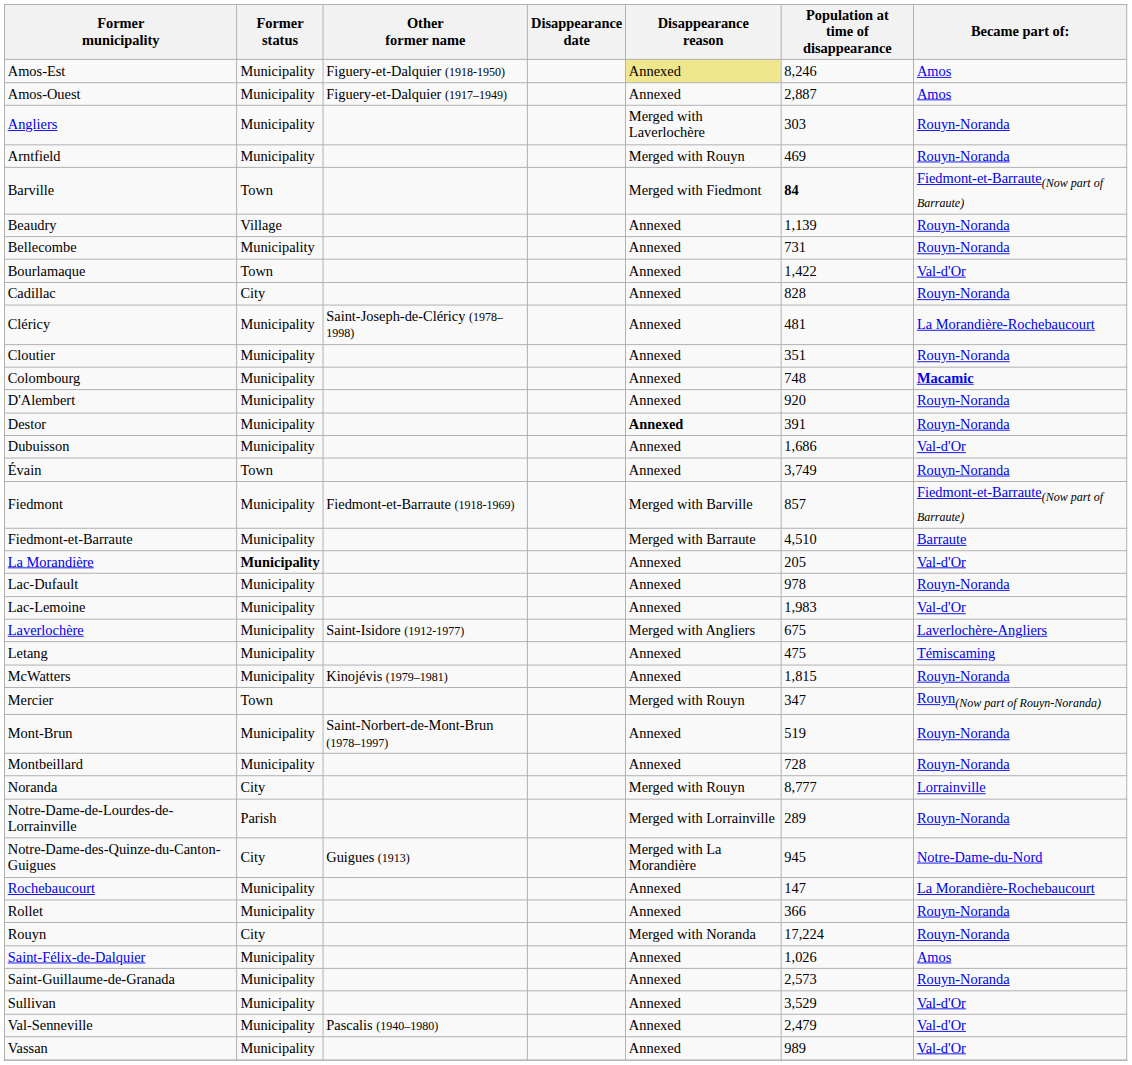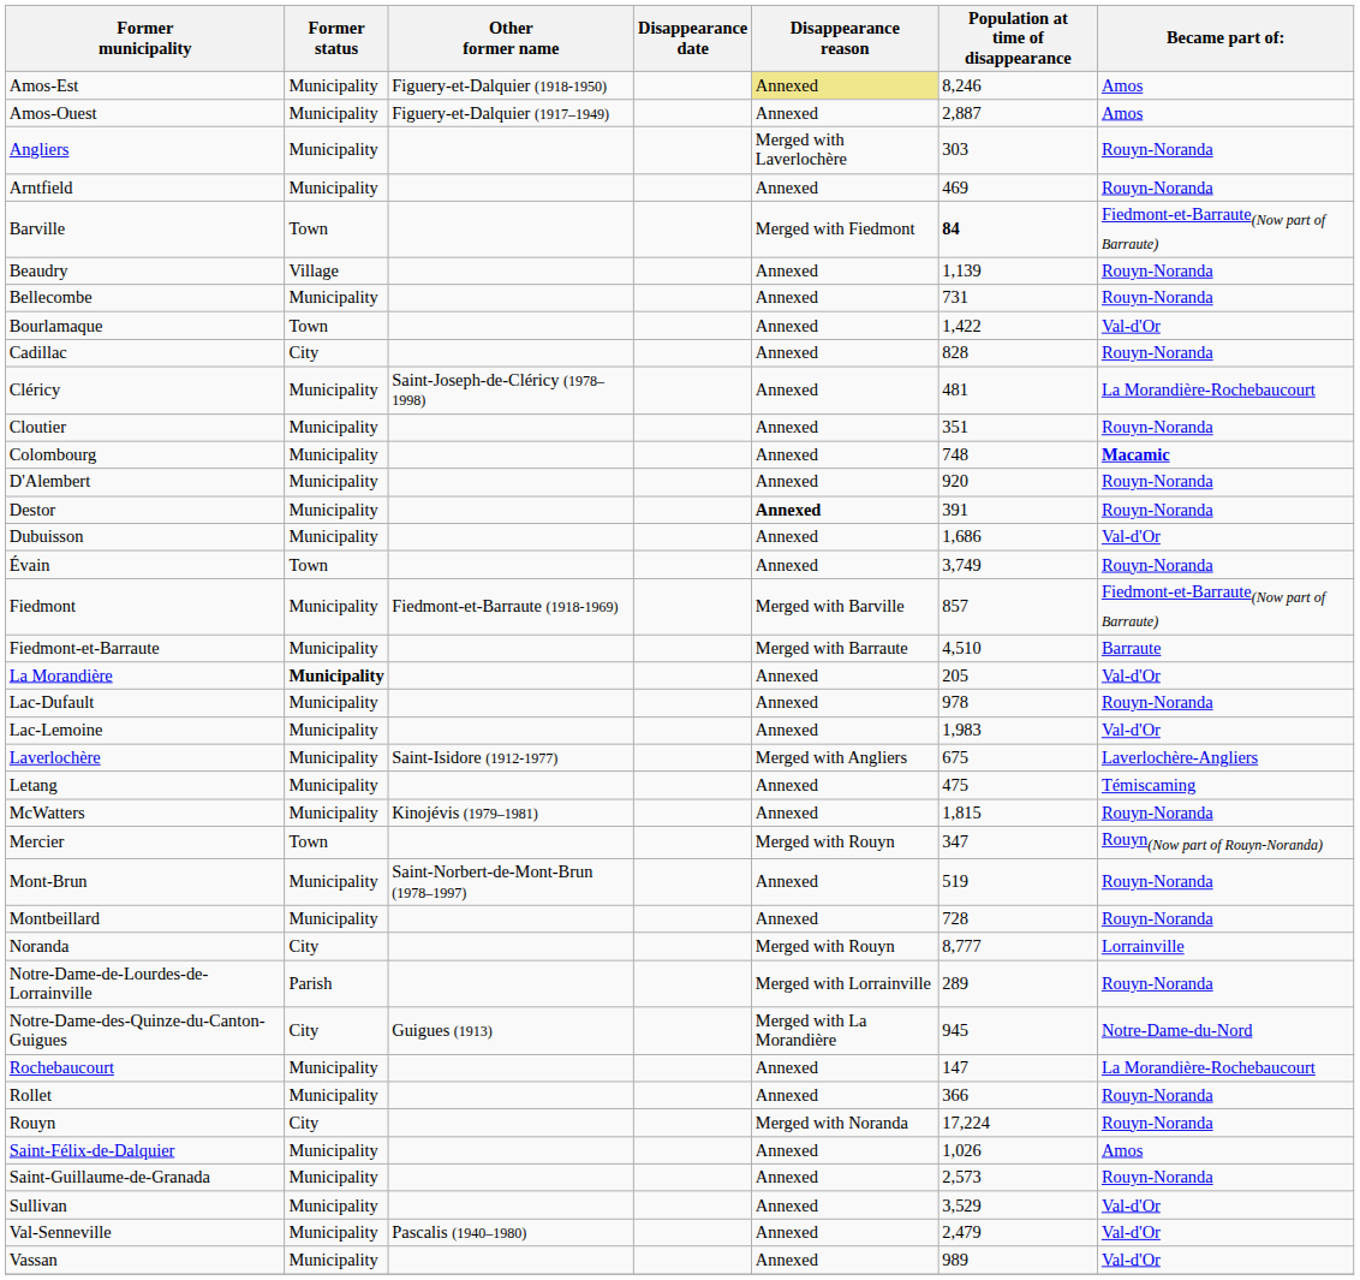 <table class="wikitable sortable">
 <tr>
 <th>Former<br>municipality</th>
 <th>Former<br>status</th>
 <th>Other<br>former name</th>
 <th>Disappearance<br>date</th>
 <th>Disappearance<br>reason</th>
 <th>Population at<br>time of disappearance</th>
 <th>Became part of:</th>
 </tr>
 <tr ->
 <td>Amos-Est</td>
 <td>Municipality</td>
 <td>Figuery-et-Dalquier <small>(1918-1950)</small></td>
 <td></td>
 <td style="background: khaki;">Annexed</td>
 <td>8,246</td>
 <td><a href='#'>Amos</a></td>
 </tr>
 <tr ->
 <td>Amos-Ouest</td>
 <td>Municipality</td>
 <td>Figuery-et-Dalquier <small>(1917–1949)</small></td>
 <td></td>
 <td>Annexed</td>
 <td>2,887</td>
 <td><a href='#'>Amos</a></td>
 </tr>
 <tr ->
 <td><a href='#'>Angliers</a></td>
 <td>Municipality</td>
 <td> </td>
 <td></td>
 <td>Merged with Laverlochère</td>
 <td>303</td>
 <td><a href='#'>Rouyn-Noranda</a></td>
 </tr>
 <tr ->
 <td>Arntfield</td>
 <td>Municipality</td>
 <td> </td>
 <td></td>
-<td>Merged with Rouyn</td>
+<td>Annexed</td>
 <td>469</td>
 <td><a href='#'>Rouyn-Noranda</a></td>
 </tr>
 <tr ->
 <td>Barville</td>
 <td>Town</td>
 <td> </td>
 <td></td>
 <td>Merged with Fiedmont</td>
 <td><strong>84</strong></td>
 <td><a href='#'>Fiedmont-et-Barraute</a><sub><em>(Now part of Barraute)</em></sub></td>
 </tr>
 <tr ->
 <td>Beaudry</td>
 <td>Village</td>
 <td> </td>
 <td></td>
 <td>Annexed</td>
 <td>1,139</td>
 <td><a href='#'>Rouyn-Noranda</a></td>
 </tr>
 <tr ->
 <td>Bellecombe</td>
 <td>Municipality</td>
 <td> </td>
 <td></td>
 <td>Annexed</td>
 <td>731</td>
 <td><a href='#'>Rouyn-Noranda</a></td>
 </tr>
 <tr ->
 <td>Bourlamaque</td>
 <td>Town</td>
 <td> </td>
 <td></td>
 <td>Annexed</td>
 <td>1,422</td>
 <td><a href='#'>Val-d'Or</a></td>
 </tr>
 <tr ->
 <td>Cadillac</td>
 <td>City</td>
 <td> </td>
 <td></td>
 <td>Annexed</td>
 <td>828</td>
 <td><a href='#'>Rouyn-Noranda</a></td>
 </tr>
 <tr ->
 <td>Cléricy</td>
 <td>Municipality</td>
 <td>Saint-Joseph-de-Cléricy <small>(1978–1998)</small></td>
 <td></td>
 <td>Annexed</td>
 <td>481</td>
 <td><a href='#'>La Morandière-Rochebaucourt</a></td>
 </tr>
 <tr ->
 <td>Cloutier</td>
 <td>Municipality</td>
 <td> </td>
 <td></td>
 <td>Annexed</td>
 <td>351</td>
 <td><a href='#'>Rouyn-Noranda</a></td>
 </tr>
 <tr ->
 <td>Colombourg</td>
 <td>Municipality</td>
 <td> </td>
 <td></td>
 <td>Annexed</td>
 <td>748</td>
 <td><strong><a href='#'>Macamic</a></strong></td>
 </tr>
 <tr ->
 <td>D'Alembert</td>
 <td>Municipality</td>
 <td> </td>
 <td></td>
 <td>Annexed</td>
 <td>920</td>
 <td><a href='#'>Rouyn-Noranda</a></td>
 </tr>
 <tr ->
 <td>Destor</td>
 <td>Municipality</td>
 <td> </td>
 <td></td>
 <td><strong>Annexed</strong></td>
 <td>391</td>
 <td><a href='#'>Rouyn-Noranda</a></td>
 </tr>
 <tr ->
 <td>Dubuisson</td>
 <td>Municipality</td>
 <td> </td>
 <td></td>
 <td>Annexed</td>
 <td>1,686</td>
 <td><a href='#'>Val-d'Or</a></td>
 </tr>
 <tr ->
 <td>Évain</td>
 <td>Town</td>
 <td> </td>
 <td></td>
 <td>Annexed</td>
 <td>3,749</td>
 <td><a href='#'>Rouyn-Noranda</a></td>
 </tr>
 <tr ->
 <td>Fiedmont</td>
 <td>Municipality</td>
 <td>Fiedmont-et-Barraute <small>(1918-1969)</small></td>
 <td></td>
 <td>Merged with Barville</td>
 <td>857</td>
 <td><a href='#'>Fiedmont-et-Barraute</a><sub><em>(Now part of Barraute)</em></sub></td>
 </tr>
 <tr ->
 <td>Fiedmont-et-Barraute</td>
 <td>Municipality</td>
 <td> </td>
 <td></td>
 <td>Merged with Barraute</td>
 <td>4,510</td>
 <td><a href='#'>Barraute</a></td>
 </tr>
 <tr ->
 <td><a href='#'>La Morandière</a></td>
 <td><strong>Municipality</strong></td>
 <td> </td>
 <td></td>
 <td>Annexed</td>
 <td>205</td>
 <td><a href='#'>Val-d'Or</a></td>
 </tr>
 <tr ->
 <td>Lac-Dufault</td>
 <td>Municipality</td>
 <td> </td>
 <td></td>
 <td>Annexed</td>
 <td>978</td>
 <td><a href='#'>Rouyn-Noranda</a></td>
 </tr>
 <tr ->
 <td>Lac-Lemoine</td>
 <td>Municipality</td>
 <td> </td>
 <td></td>
 <td>Annexed</td>
 <td>1,983</td>
 <td><a href='#'>Val-d'Or</a></td>
 </tr>
 <tr ->
 <td><a href='#'>Laverlochère</a></td>
 <td>Municipality</td>
 <td>Saint-Isidore <small>(1912-1977)</small></td>
 <td></td>
 <td>Merged with Angliers</td>
 <td>675</td>
 <td><a href='#'>Laverlochère-Angliers</a></td>
 </tr>
 <tr ->
 <td>Letang</td>
 <td>Municipality</td>
 <td> </td>
 <td></td>
 <td>Annexed</td>
 <td>475</td>
 <td><a href='#'>Témiscaming</a></td>
 </tr>
 <tr ->
 <td>McWatters</td>
 <td>Municipality</td>
 <td>Kinojévis <small>(1979–1981)</small></td>
 <td></td>
 <td>Annexed</td>
 <td>1,815</td>
 <td><a href='#'>Rouyn-Noranda</a></td>
 </tr>
 <tr ->
 <td>Mercier</td>
 <td>Town</td>
 <td> </td>
 <td></td>
 <td>Merged with Rouyn</td>
 <td>347</td>
 <td><a href='#'>Rouyn</a><sub><em>(Now part of Rouyn-Noranda)</em></sub></td>
 </tr>
 <tr ->
 <td>Mont-Brun</td>
 <td>Municipality</td>
 <td>Saint-Norbert-de-Mont-Brun <small>(1978–1997)</small></td>
 <td></td>
 <td>Annexed</td>
 <td>519</td>
 <td><a href='#'>Rouyn-Noranda</a></td>
 </tr>
 <tr ->
 <td>Montbeillard</td>
 <td>Municipality</td>
 <td> </td>
 <td></td>
 <td>Annexed</td>
 <td>728</td>
 <td><a href='#'>Rouyn-Noranda</a></td>
 </tr>
 <tr ->
 <td>Noranda</td>
 <td>City</td>
 <td> </td>
 <td></td>
 <td>Merged with Rouyn</td>
 <td>8,777</td>
 <td><a href='#'>Lorrainville</a></td>
 </tr>
 <tr ->
 <td>Notre-Dame-de-Lourdes-de-Lorrainville</td>
 <td>Parish</td>
 <td> </td>
 <td></td>
 <td>Merged with Lorrainville</td>
 <td>289</td>
 <td><a href='#'>Rouyn-Noranda</a></td>
 </tr>
 <tr ->
 <td>Notre-Dame-des-Quinze-du-Canton-Guigues</td>
 <td>City</td>
 <td>Guigues  <small>(1913)</small></td>
 <td></td>
 <td>Merged with La Morandière</td>
 <td>945</td>
 <td><a href='#'>Notre-Dame-du-Nord</a></td>
 </tr>
 <tr ->
 <td><a href='#'>Rochebaucourt</a></td>
 <td>Municipality</td>
 <td> </td>
 <td></td>
 <td>Annexed</td>
 <td>147</td>
 <td><a href='#'>La Morandière-Rochebaucourt</a></td>
 </tr>
 <tr ->
 <td>Rollet</td>
 <td>Municipality</td>
 <td> </td>
 <td></td>
 <td>Annexed</td>
 <td>366</td>
 <td><a href='#'>Rouyn-Noranda</a></td>
 </tr>
 <tr ->
 <td>Rouyn</td>
 <td>City</td>
 <td> </td>
 <td></td>
 <td>Merged with Noranda</td>
 <td>17,224</td>
 <td><a href='#'>Rouyn-Noranda</a></td>
 </tr>
 <tr ->
 <td><a href='#'>Saint-Félix-de-Dalquier</a></td>
 <td>Municipality</td>
 <td> </td>
 <td></td>
 <td>Annexed</td>
 <td>1,026</td>
 <td><a href='#'>Amos</a></td>
 </tr>
 <tr ->
 <td>Saint-Guillaume-de-Granada</td>
 <td>Municipality</td>
 <td> </td>
 <td></td>
 <td>Annexed</td>
 <td>2,573</td>
 <td><a href='#'>Rouyn-Noranda</a></td>
 </tr>
 <tr ->
 <td>Sullivan</td>
 <td>Municipality</td>
 <td> </td>
 <td></td>
 <td>Annexed</td>
 <td>3,529</td>
 <td><a href='#'>Val-d'Or</a></td>
 </tr>
 <tr ->
 <td>Val-Senneville</td>
 <td>Municipality</td>
 <td>Pascalis <small>(1940–1980)</small></td>
 <td></td>
 <td>Annexed</td>
 <td>2,479</td>
 <td><a href='#'>Val-d'Or</a></td>
 </tr>
 <tr ->
 <td>Vassan</td>
 <td>Municipality</td>
 <td> </td>
 <td></td>
 <td>Annexed</td>
 <td>989</td>
 <td><a href='#'>Val-d'Or</a></td>
 </tr>
 <tr ->
 </tr>
 </table>
